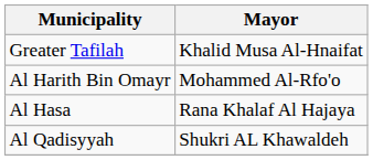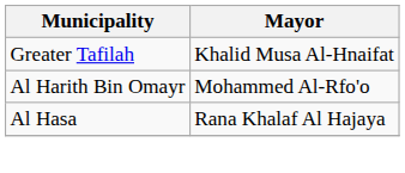 <table class="wikitable">
 <tr>
 <th>Municipality</th>
 <th>Mayor</th>
 </tr>
 <tr>
 <td>Greater <a href='#'>Tafilah</a></td>
 <td>Khalid Musa Al-Hnaifat</td>
 </tr>
 <tr>
 <td>Al Harith Bin Omayr</td>
 <td>Mohammed Al-Rfo'o</td>
 </tr>
 <tr>
 <td>Al Hasa</td>
 <td>Rana Khalaf Al Hajaya</td>
 </tr>
 <tr>
-<td>Al Qadisyyah</td>
-<td>Shukri AL Khawaldeh</td>
-</tr>
-<tr>
 </tr>
 </table>
